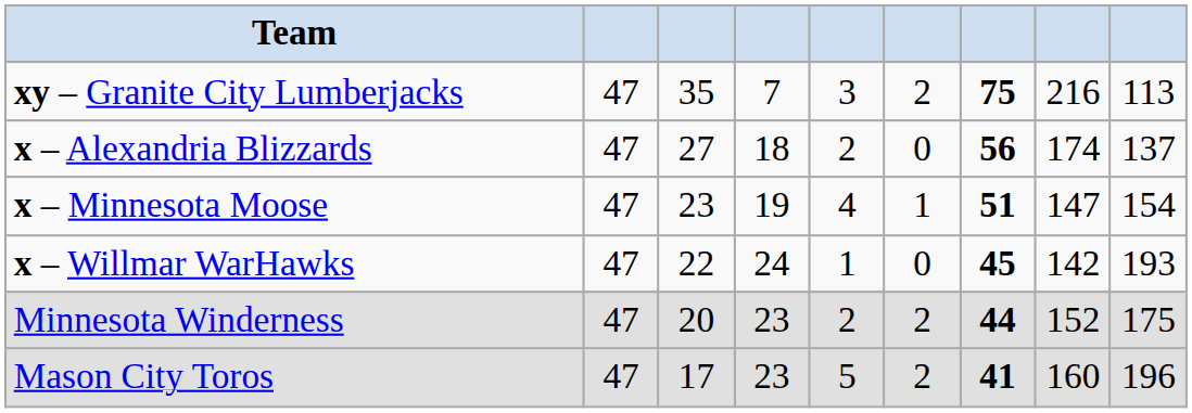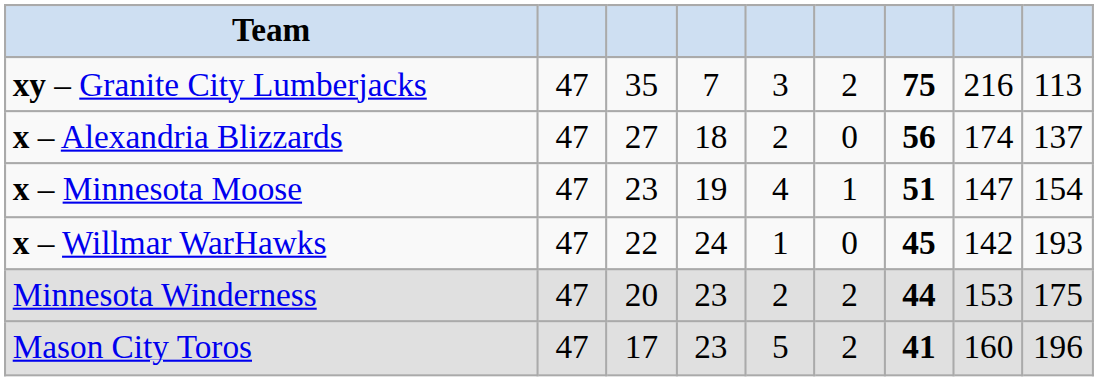 <table class="wikitable" style="text-align:center">
 <tr>
 <th style="background:#cedff2; width:46%;">Team</th>
 <th style="background:#cedff2; width:6%;"></th>
 <th style="background:#cedff2; width:6%;"></th>
 <th style="background:#cedff2; width:6%;"></th>
 <th style="background:#cedff2; width:6%;"></th>
 <th style="background:#cedff2; width:6%;"></th>
 <th style="background:#cedff2; width:6%;"></th>
 <th style="background:#cedff2; width:6%;"></th>
 <th style="background:#cedff2; width:6%;"></th>
 </tr>
 <tr>
 <td align=left><strong>xy</strong> – <a href='#'>Granite City Lumberjacks</a></td>
 <td>47</td>
 <td>35</td>
 <td>7</td>
 <td>3</td>
 <td>2</td>
 <td><strong>75</strong></td>
 <td>216</td>
 <td>113</td>
 </tr>
 <tr>
 <td align=left><strong>x</strong> – <a href='#'>Alexandria Blizzards</a></td>
 <td>47</td>
 <td>27</td>
 <td>18</td>
 <td>2</td>
 <td>0</td>
 <td><strong>56</strong></td>
 <td>174</td>
 <td>137</td>
 </tr>
 <tr>
 <td align=left><strong>x</strong> – <a href='#'>Minnesota Moose</a></td>
 <td>47</td>
 <td>23</td>
 <td>19</td>
 <td>4</td>
 <td>1</td>
 <td><strong>51</strong></td>
 <td>147</td>
 <td>154</td>
 </tr>
 <tr>
 <td align=left><strong>x</strong> – <a href='#'>Willmar WarHawks</a></td>
 <td>47</td>
 <td>22</td>
 <td>24</td>
 <td>1</td>
 <td>0</td>
 <td><strong>45</strong></td>
 <td>142</td>
 <td>193</td>
 </tr>
 <tr bgcolor=e0e0e0>
 <td align=left><a href='#'>Minnesota Winderness</a></td>
 <td>47</td>
 <td>20</td>
 <td>23</td>
 <td>2</td>
 <td>2</td>
 <td><strong>44</strong></td>
-<td>152</td>
+<td>153</td>
 <td>175</td>
 </tr>
 <tr bgcolor=e0e0e0>
 <td align=left><a href='#'>Mason City Toros</a></td>
 <td>47</td>
 <td>17</td>
 <td>23</td>
 <td>5</td>
 <td>2</td>
 <td><strong>41</strong></td>
 <td>160</td>
 <td>196</td>
 </tr>
 </table>
